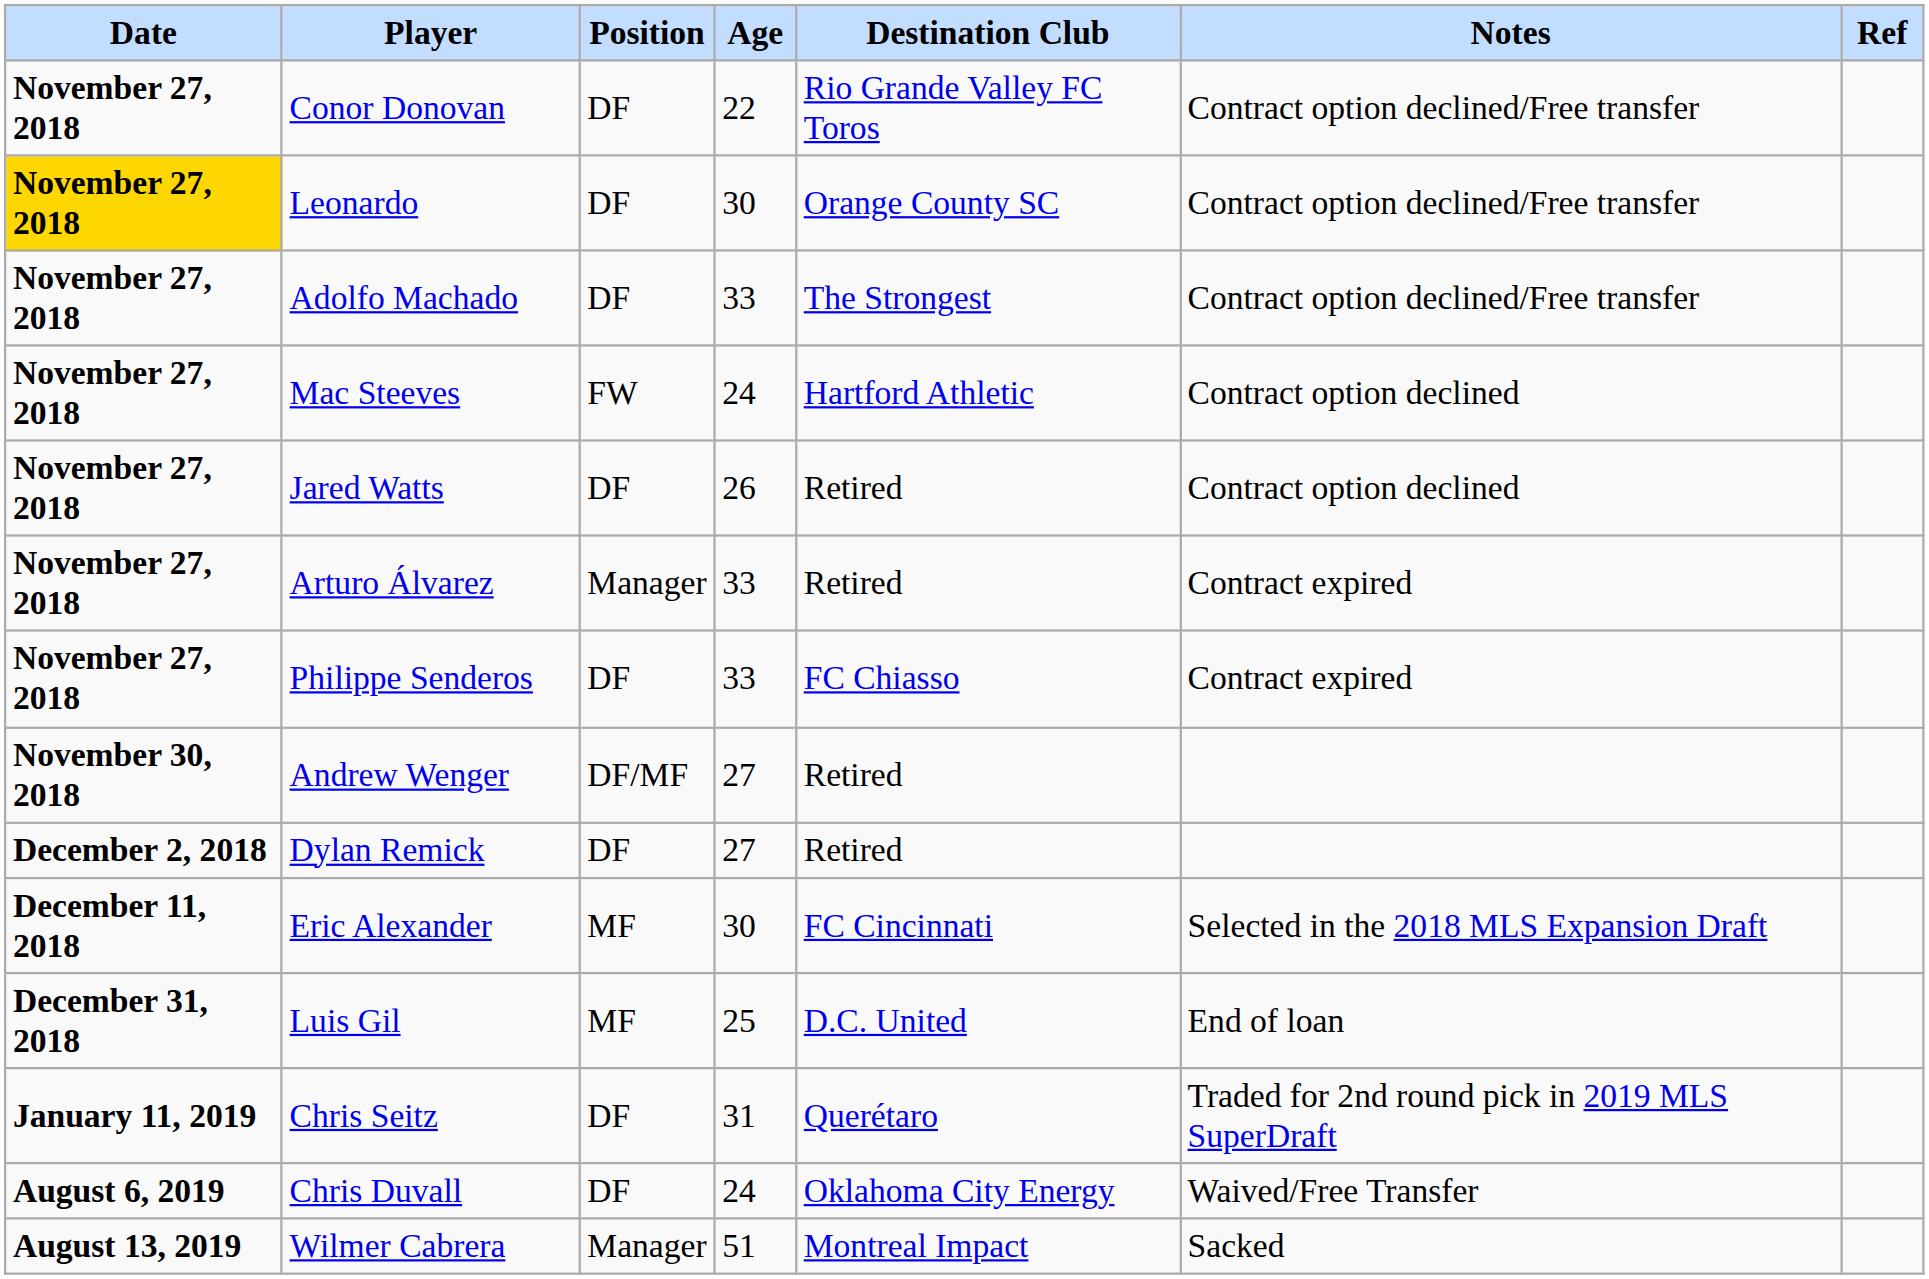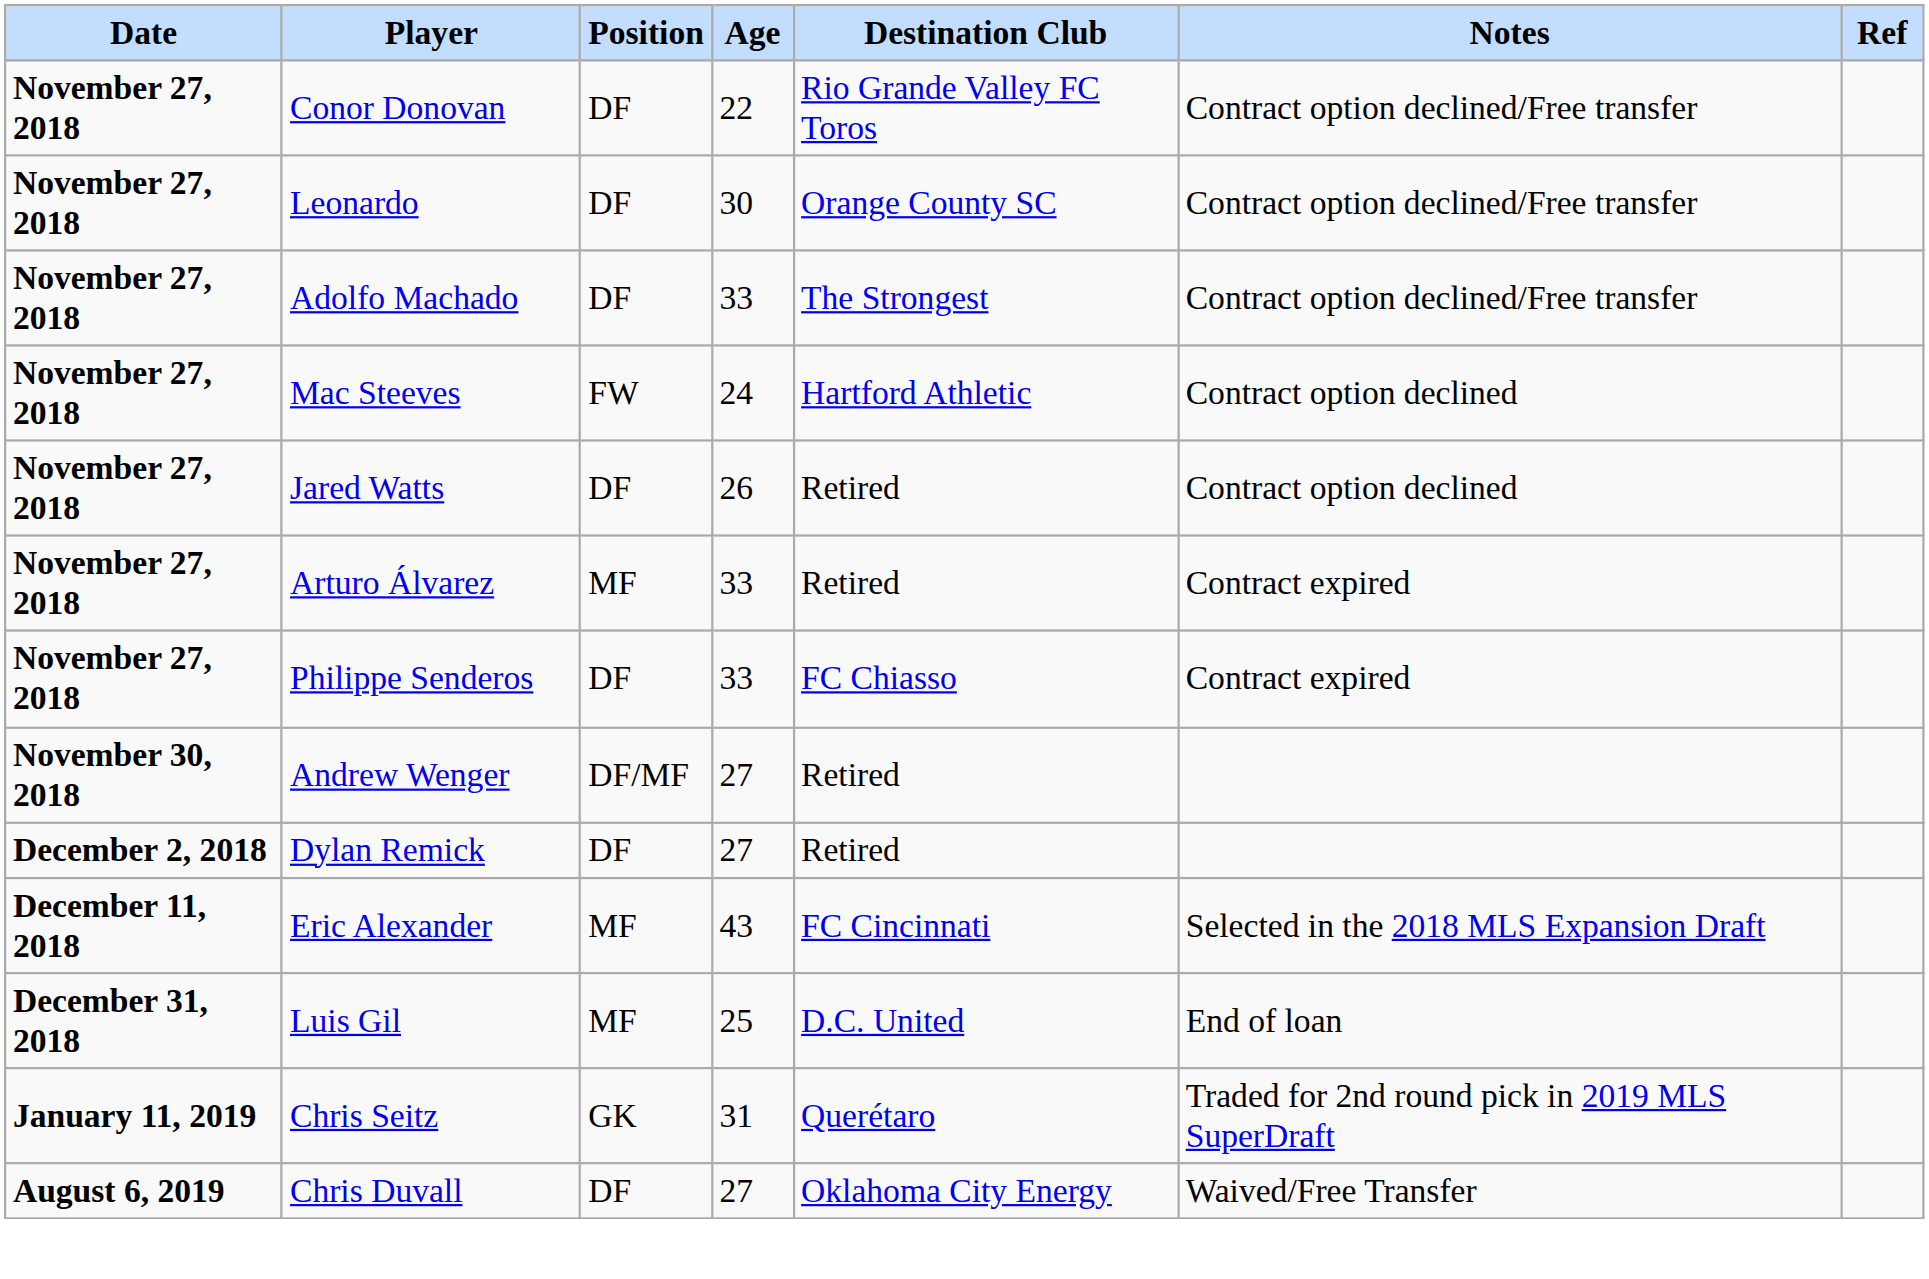 <table class="wikitable" style="text-align:left; font-size:95%;">
 <tr>
 <th style="background:#c2ddff; width:120px;">Date</th>
 <th style="background:#c2ddff; width:130px;">Player</th>
 <th style="background:#c2ddff; width:50px;">Position</th>
 <th style="background:#c2ddff; width:30px;">Age</th>
 <th style="background:#c2ddff; width:170px;">Destination Club</th>
 <th style="background:#c2ddff; width:300px;">Notes</th>
 <th style="background:#c2ddff; width:30px;">Ref</th>
 </tr>
 <tr>
 <td><strong>November 27, 2018</strong></td>
 <td> <a href='#'>Conor Donovan</a></td>
 <td>DF</td>
 <td>22</td>
 <td> <a href='#'>Rio Grande Valley FC Toros</a></td>
 <td>Contract option declined/Free transfer</td>
 <td></td>
 </tr>
 <tr>
-<td style="background: gold;"><strong>November 27, 2018</strong></td>
+<td><strong>November 27, 2018</strong></td>
 <td> <a href='#'>Leonardo</a></td>
 <td>DF</td>
 <td>30</td>
 <td> <a href='#'>Orange County SC</a></td>
 <td>Contract option declined/Free transfer</td>
 <td></td>
 </tr>
 <tr>
 <td><strong>November 27, 2018</strong></td>
 <td> <a href='#'>Adolfo Machado</a></td>
 <td>DF</td>
 <td>33</td>
 <td> <a href='#'>The Strongest</a></td>
 <td>Contract option declined/Free transfer</td>
 <td></td>
 </tr>
 <tr>
 <td><strong>November 27, 2018</strong></td>
 <td> <a href='#'>Mac Steeves</a></td>
 <td>FW</td>
 <td>24</td>
 <td> <a href='#'>Hartford Athletic</a></td>
 <td>Contract option declined</td>
 <td></td>
 </tr>
 <tr>
 <td><strong>November 27, 2018</strong></td>
 <td> <a href='#'>Jared Watts</a></td>
 <td>DF</td>
 <td>26</td>
 <td>Retired</td>
 <td>Contract option declined</td>
 <td></td>
 </tr>
 <tr>
 <td><strong>November 27, 2018</strong></td>
 <td> <a href='#'>Arturo Álvarez</a></td>
-<td>Manager</td>
+<td>MF</td>
 <td>33</td>
 <td>Retired</td>
 <td>Contract expired</td>
 <td></td>
 </tr>
 <tr>
 <td><strong>November 27, 2018</strong></td>
 <td> <a href='#'>Philippe Senderos</a></td>
 <td>DF</td>
 <td>33</td>
 <td> <a href='#'>FC Chiasso</a></td>
 <td>Contract expired</td>
 <td></td>
 </tr>
 <tr>
 <td><strong>November 30, 2018</strong></td>
 <td> <a href='#'>Andrew Wenger</a></td>
 <td>DF/MF</td>
 <td>27</td>
 <td>Retired</td>
 <td></td>
 <td></td>
 </tr>
 <tr>
 <td><strong>December 2, 2018</strong></td>
 <td> <a href='#'>Dylan Remick</a></td>
 <td>DF</td>
 <td>27</td>
 <td>Retired</td>
 <td></td>
 <td></td>
 </tr>
 <tr>
 <td><strong>December 11, 2018</strong></td>
 <td> <a href='#'>Eric Alexander</a></td>
 <td>MF</td>
-<td>30</td>
+<td>43</td>
 <td> <a href='#'>FC Cincinnati</a></td>
 <td>Selected in the <a href='#'>2018 MLS Expansion Draft</a></td>
 <td></td>
 </tr>
 <tr>
 <td><strong>December 31, 2018</strong></td>
 <td> <a href='#'>Luis Gil</a></td>
 <td>MF</td>
 <td>25</td>
 <td> <a href='#'>D.C. United</a></td>
 <td>End of loan</td>
 <td></td>
 </tr>
 <tr>
 <td><strong>January 11, 2019</strong></td>
 <td> <a href='#'>Chris Seitz</a></td>
-<td>DF</td>
+<td>GK</td>
 <td>31</td>
 <td> <a href='#'>Querétaro</a></td>
 <td>Traded for 2nd round pick in <a href='#'>2019 MLS SuperDraft</a></td>
 <td></td>
 </tr>
 <tr>
 <td><strong>August 6, 2019</strong></td>
 <td> <a href='#'>Chris Duvall</a></td>
 <td>DF</td>
-<td>24</td>
+<td>27</td>
 <td> <a href='#'>Oklahoma City Energy</a></td>
 <td>Waived/Free Transfer</td>
 <td></td>
 </tr>
-<tr>
-<td><strong>August 13, 2019</strong></td>
-<td> <a href='#'>Wilmer Cabrera</a></td>
-<td>Manager</td>
-<td>51</td>
-<td> <a href='#'>Montreal Impact</a></td>
-<td>Sacked</td>
-<td></td>
-</tr>
 </table>
